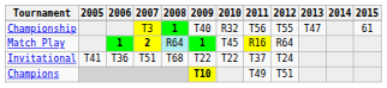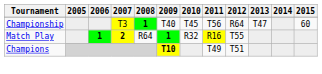 <table class="wikitable" style="text-align:center;">
 <tr>
 <th>Tournament</th>
 <th>2005</th>
 <th>2006</th>
 <th>2007</th>
 <th>2008</th>
 <th>2009</th>
 <th>2010</th>
 <th>2011</th>
 <th>2012</th>
 <th>2013</th>
 <th>2014</th>
 <th>2015</th>
 </tr>
 <tr>
 </tr>
 <tr>
 <td align="left"><a href='#'>Championship</a></td>
 <td style="background:#eeeeee;"></td>
 <td style="background:#eeeeee;"></td>
 <td style="background:yellow;">T3</td>
 <td style="background:lime;"><strong>1</strong></td>
 <td>T40</td>
-<td>R32</td>
+<td>T45</td>
 <td>T56</td>
-<td>T55</td>
+<td>R64</td>
 <td>T47</td>
 <td style="background:#eeeeee;"></td>
-<td>61</td>
+<td>60</td>
 </tr>
 <tr>
 <td align="left"><a href='#'>Match Play</a></td>
 <td style="background:#eeeeee;"></td>
 <td style="background:lime;"><strong>1</strong></td>
 <td style="background:yellow;"><strong>2</strong></td>
-<td style="background: paleturquoise;">R64</td>
+<td>R64</td>
 <td style="background:lime;"><strong>1</strong></td>
-<td>T45</td>
+<td>R32</td>
 <td style="background:yellow;">R16</td>
-<td>R64</td>
-<td style="background:#eeeeee;"></td>
-<td style="background:#eeeeee;"></td>
-<td style="background:#eeeeee;"></td>
-</tr>
-<tr>
-<td align="left"><a href='#'>Invitational</a></td>
-<td>T41</td>
-<td>T36</td>
-<td>T51</td>
-<td>T68</td>
-<td>T22</td>
-<td>T22</td>
-<td>T37</td>
-<td>T24</td>
+<td>T55</td>
 <td style="background:#eeeeee;"></td>
 <td style="background:#eeeeee;"></td>
 <td style="background:#eeeeee;"></td>
 </tr>
 <tr>
 <td align="left"><a href='#'>Champions</a></td>
 <td style="background:#D3D3D3;" colspan=4></td>
 <td style="background:yellow;"><strong>T10</strong></td>
 <td style="background:#eeeeee;"></td>
 <td>T49</td>
 <td>T51</td>
 <td style="background:#eeeeee;"></td>
 <td style="background:#eeeeee;"></td>
 <td style="background:#eeeeee;"></td>
 </tr>
 </table>
